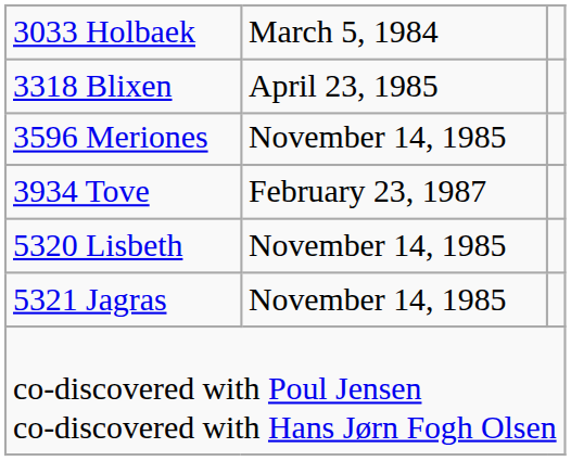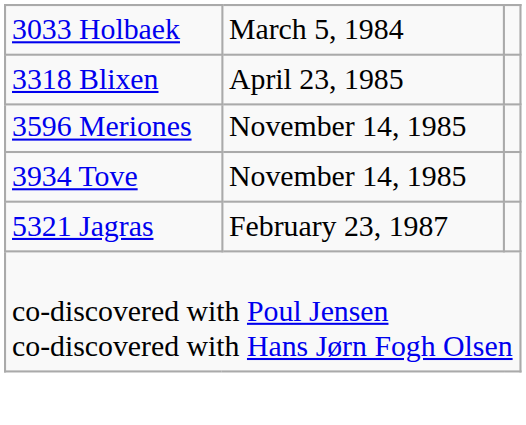 <table class="wikitable floatright" style="font-size: 0.9em;">
 <tr>
 <td><a href='#'>3033 Holbaek</a></td>
 <td>March 5, 1984</td>
 <td></td>
 </tr>
 <tr>
 <td><a href='#'>3318 Blixen</a></td>
 <td>April 23, 1985</td>
 <td></td>
 </tr>
 <tr>
 <td><a href='#'>3596 Meriones</a></td>
 <td>November 14, 1985</td>
 <td></td>
 </tr>
 <tr>
 <td><a href='#'>3934 Tove</a></td>
-<td>February 23, 1987</td>
-<td></td>
-</tr>
-<tr>
-<td><a href='#'>5320 Lisbeth</a></td>
 <td>November 14, 1985</td>
 <td></td>
 </tr>
 <tr>
 <td><a href='#'>5321 Jagras</a></td>
-<td>November 14, 1985</td>
+<td>February 23, 1987</td>
 <td></td>
 </tr>
 <tr>
 <td colspan=3 style="font-size: normal;"><br> co-discovered with <a href='#'>Poul Jensen</a><br> co-discovered with <a href='#'>Hans Jørn Fogh Olsen</a></td>
 </tr>
 </table>
